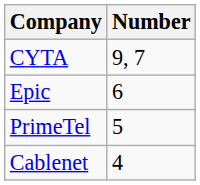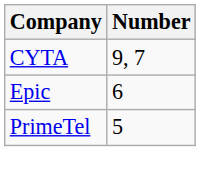 <table class="wikitable">
 <tr>
 <th>Company</th>
 <th>Number</th>
 </tr>
 <tr>
 <td><a href='#'>CYTA</a></td>
 <td>9, 7</td>
 </tr>
 <tr>
 <td><a href='#'>Epic</a></td>
 <td>6</td>
 </tr>
 <tr>
 <td><a href='#'>PrimeTel</a></td>
 <td>5</td>
 </tr>
-<tr>
-<td><a href='#'>Cablenet</a></td>
-<td>4</td>
-</tr>
 </table>
